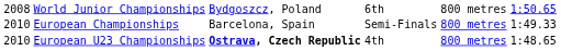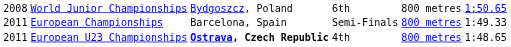 <table>
 <tr>
 <td>2008</td>
 <td><a href='#'>World Junior Championships</a></td>
 <td><a href='#'>Bydgoszcz</a>, Poland</td>
 <td>6th</td>
 <td>800 metres</td>
 <td><a href='#'>1:50.65</a></td>
 <td></td>
 </tr>
 <tr>
-<td>2010</td>
+<td>2011</td>
 <td><a href='#'>European Championships</a></td>
 <td>Barcelona, Spain</td>
 <td>Semi-Finals</td>
 <td><a href='#'>800 metres</a></td>
 <td>1:49.33</td>
 <td></td>
 </tr>
 <tr>
-<td>2010</td>
+<td>2011</td>
 <td><a href='#'>European U23 Championships</a></td>
 <td><strong><a href='#'>Ostrava</a>, Czech Republic</strong></td>
 <td>4th</td>
 <td><a href='#'>800 metres</a></td>
 <td>1:48.65</td>
 <td></td>
 </tr>
 </table>
